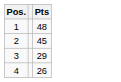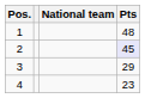 <table class=wikitable style="font-size: 95%">
 <tr>
 <th>Pos.</th>
 <th></th>
+<th>National team</th>
 <th>Pts</th>
 </tr>
 <tr align=center >
 <td>1</td>
 <td></td>
+<td align=left></td>
 <td>48</td>
 </tr>
 <tr align=center>
 <td>2</td>
 <td></td>
-<td>45</td>
+<td align=left></td>
+<td style="background: lavender;">45</td>
 </tr>
 <tr align=center>
 <td>3</td>
 <td></td>
+<td align=left></td>
 <td>29</td>
 </tr>
 <tr align=center>
 <td>4</td>
 <td></td>
-<td>26</td>
+<td align=left></td>
+<td>23</td>
 </tr>
 </table>
